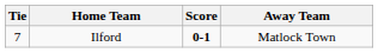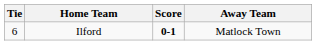 <table class="wikitable" style="text-align:center;">
 <tr>
 <th width=20>Tie</th>
 <th width=175>Home Team</th>
 <th width=20>Score</th>
 <th width=175>Away Team</th>
 </tr>
 <tr>
-<td>7</td>
+<td>6</td>
 <td>Ilford</td>
 <td><strong>0-1</strong></td>
 <td>Matlock Town</td>
 </tr>
 </table>
